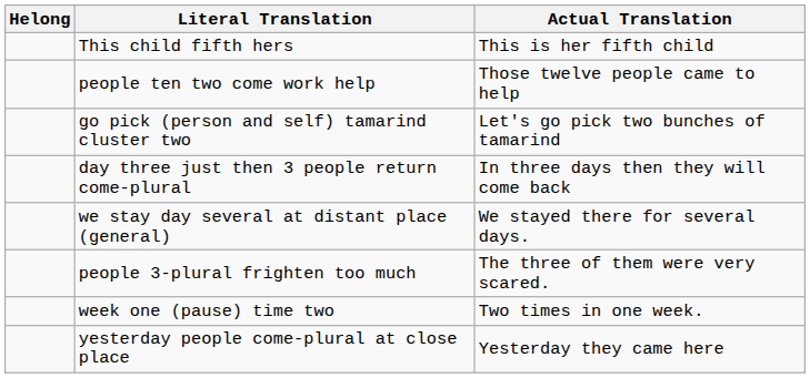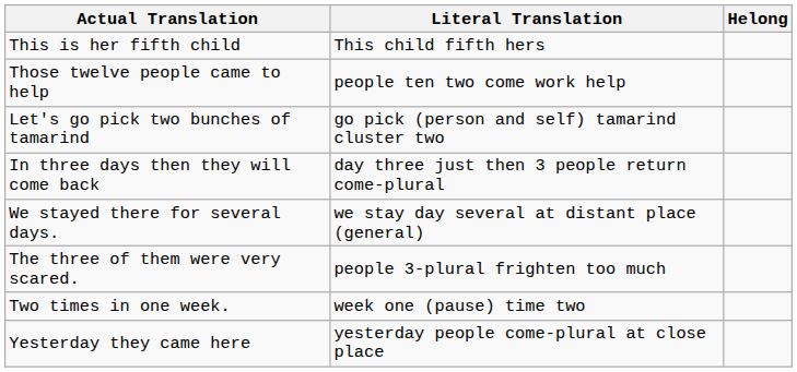 <table class="wikitable">
 <tr>
+<th>Actual Translation</th>
+<th>Literal Translation</th>
 <th>Helong</th>
-<th>Literal Translation</th>
-<th>Actual Translation</th>
 </tr>
 <tr>
+<td>This is her fifth child</td>
+<td>This child fifth hers</td>
 <td></td>
-<td>This child fifth hers</td>
-<td>This is her fifth child</td>
 </tr>
 <tr>
+<td>Those twelve people came to help</td>
+<td>people ten two come work help</td>
 <td></td>
-<td>people ten two come work help</td>
-<td>Those twelve people came to help</td>
 </tr>
 <tr>
+<td>Let's go pick two bunches of tamarind</td>
+<td>go pick (person and self) tamarind cluster two</td>
 <td></td>
-<td>go pick (person and self) tamarind cluster two</td>
-<td>Let's go pick two bunches of tamarind</td>
 </tr>
 <tr>
+<td>In three days then they will come back</td>
+<td>day three just then 3 people return come-plural</td>
 <td></td>
-<td>day three just then 3 people return come-plural</td>
-<td>In three days then they will come back</td>
 </tr>
 <tr>
+<td>We stayed there for several days.</td>
+<td>we stay day several at distant place (general)</td>
 <td></td>
-<td>we stay day several at distant place (general)</td>
-<td>We stayed there for several days.</td>
 </tr>
 <tr>
+<td>The three of them were very scared.</td>
+<td>people 3-plural frighten too much</td>
 <td></td>
-<td>people 3-plural frighten too much</td>
-<td>The three of them were very scared.</td>
 </tr>
 <tr>
+<td>Two times in one week.</td>
+<td>week one (pause) time two</td>
 <td></td>
-<td>week one (pause) time two</td>
-<td>Two times in one week.</td>
 </tr>
 <tr>
+<td>Yesterday they came here</td>
+<td>yesterday people come-plural at close place</td>
 <td></td>
-<td>yesterday people come-plural at close place</td>
-<td>Yesterday they came here</td>
 </tr>
 </table>
